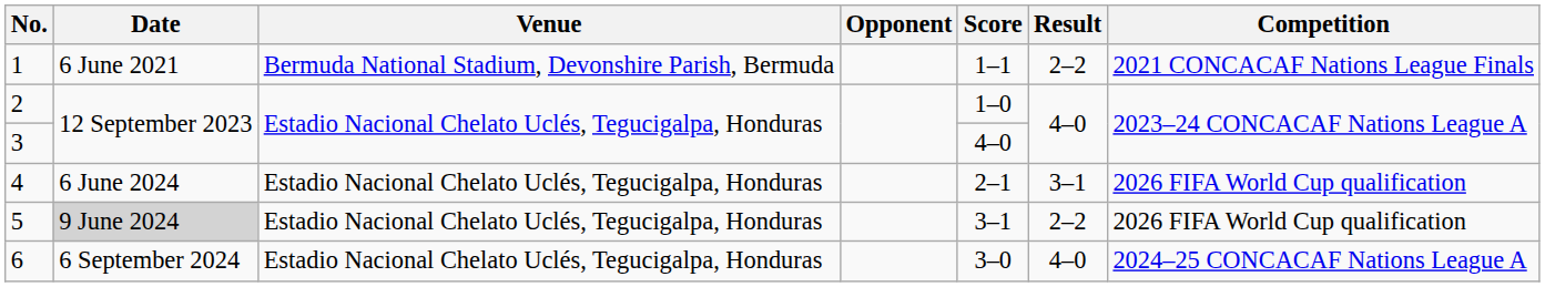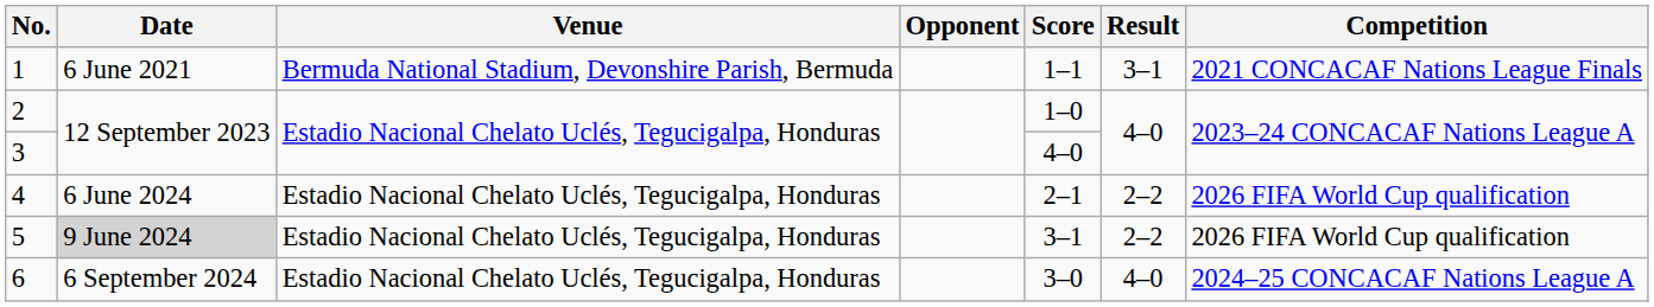 <table class="wikitable sortable">
 <tr>
 <th>No.</th>
 <th>Date</th>
 <th>Venue</th>
 <th>Opponent</th>
 <th>Score</th>
 <th>Result</th>
 <th>Competition</th>
 </tr>
 <tr>
 <td>1</td>
 <td>6 June 2021</td>
 <td><a href='#'>Bermuda National Stadium</a>, <a href='#'>Devonshire Parish</a>, Bermuda</td>
 <td></td>
 <td align=center>1–1</td>
-<td align=center>2–2</td>
+<td align=center>3–1</td>
 <td><a href='#'>2021 CONCACAF Nations League Finals</a></td>
 </tr>
 <tr>
 <td>2</td>
 <td rowspan=2>12 September 2023</td>
 <td rowspan=2><a href='#'>Estadio Nacional Chelato Uclés</a>, <a href='#'>Tegucigalpa</a>, Honduras</td>
 <td rowspan=2></td>
 <td align=center>1–0</td>
 <td align=center rowspan=2>4–0</td>
 <td rowspan=2><a href='#'>2023–24 CONCACAF Nations League A</a></td>
 </tr>
 <tr>
 <td>3</td>
 <td align=center>4–0</td>
 </tr>
 <tr>
 <td>4</td>
 <td>6 June 2024</td>
 <td>Estadio Nacional Chelato Uclés, Tegucigalpa, Honduras</td>
 <td></td>
 <td align=center>2–1</td>
-<td align=center>3–1</td>
+<td align=center>2–2</td>
 <td><a href='#'>2026 FIFA World Cup qualification</a></td>
 </tr>
 <tr>
 <td>5</td>
 <td style="background: lightgrey;">9 June 2024</td>
 <td>Estadio Nacional Chelato Uclés, Tegucigalpa, Honduras</td>
 <td></td>
 <td align=center>3–1</td>
 <td align=center>2–2</td>
 <td>2026 FIFA World Cup qualification</td>
 </tr>
 <tr>
 <td>6</td>
 <td>6 September 2024</td>
 <td>Estadio Nacional Chelato Uclés, Tegucigalpa, Honduras</td>
 <td></td>
 <td align=center>3–0</td>
 <td align=center>4–0</td>
 <td><a href='#'>2024–25 CONCACAF Nations League A</a></td>
 </tr>
 </table>
